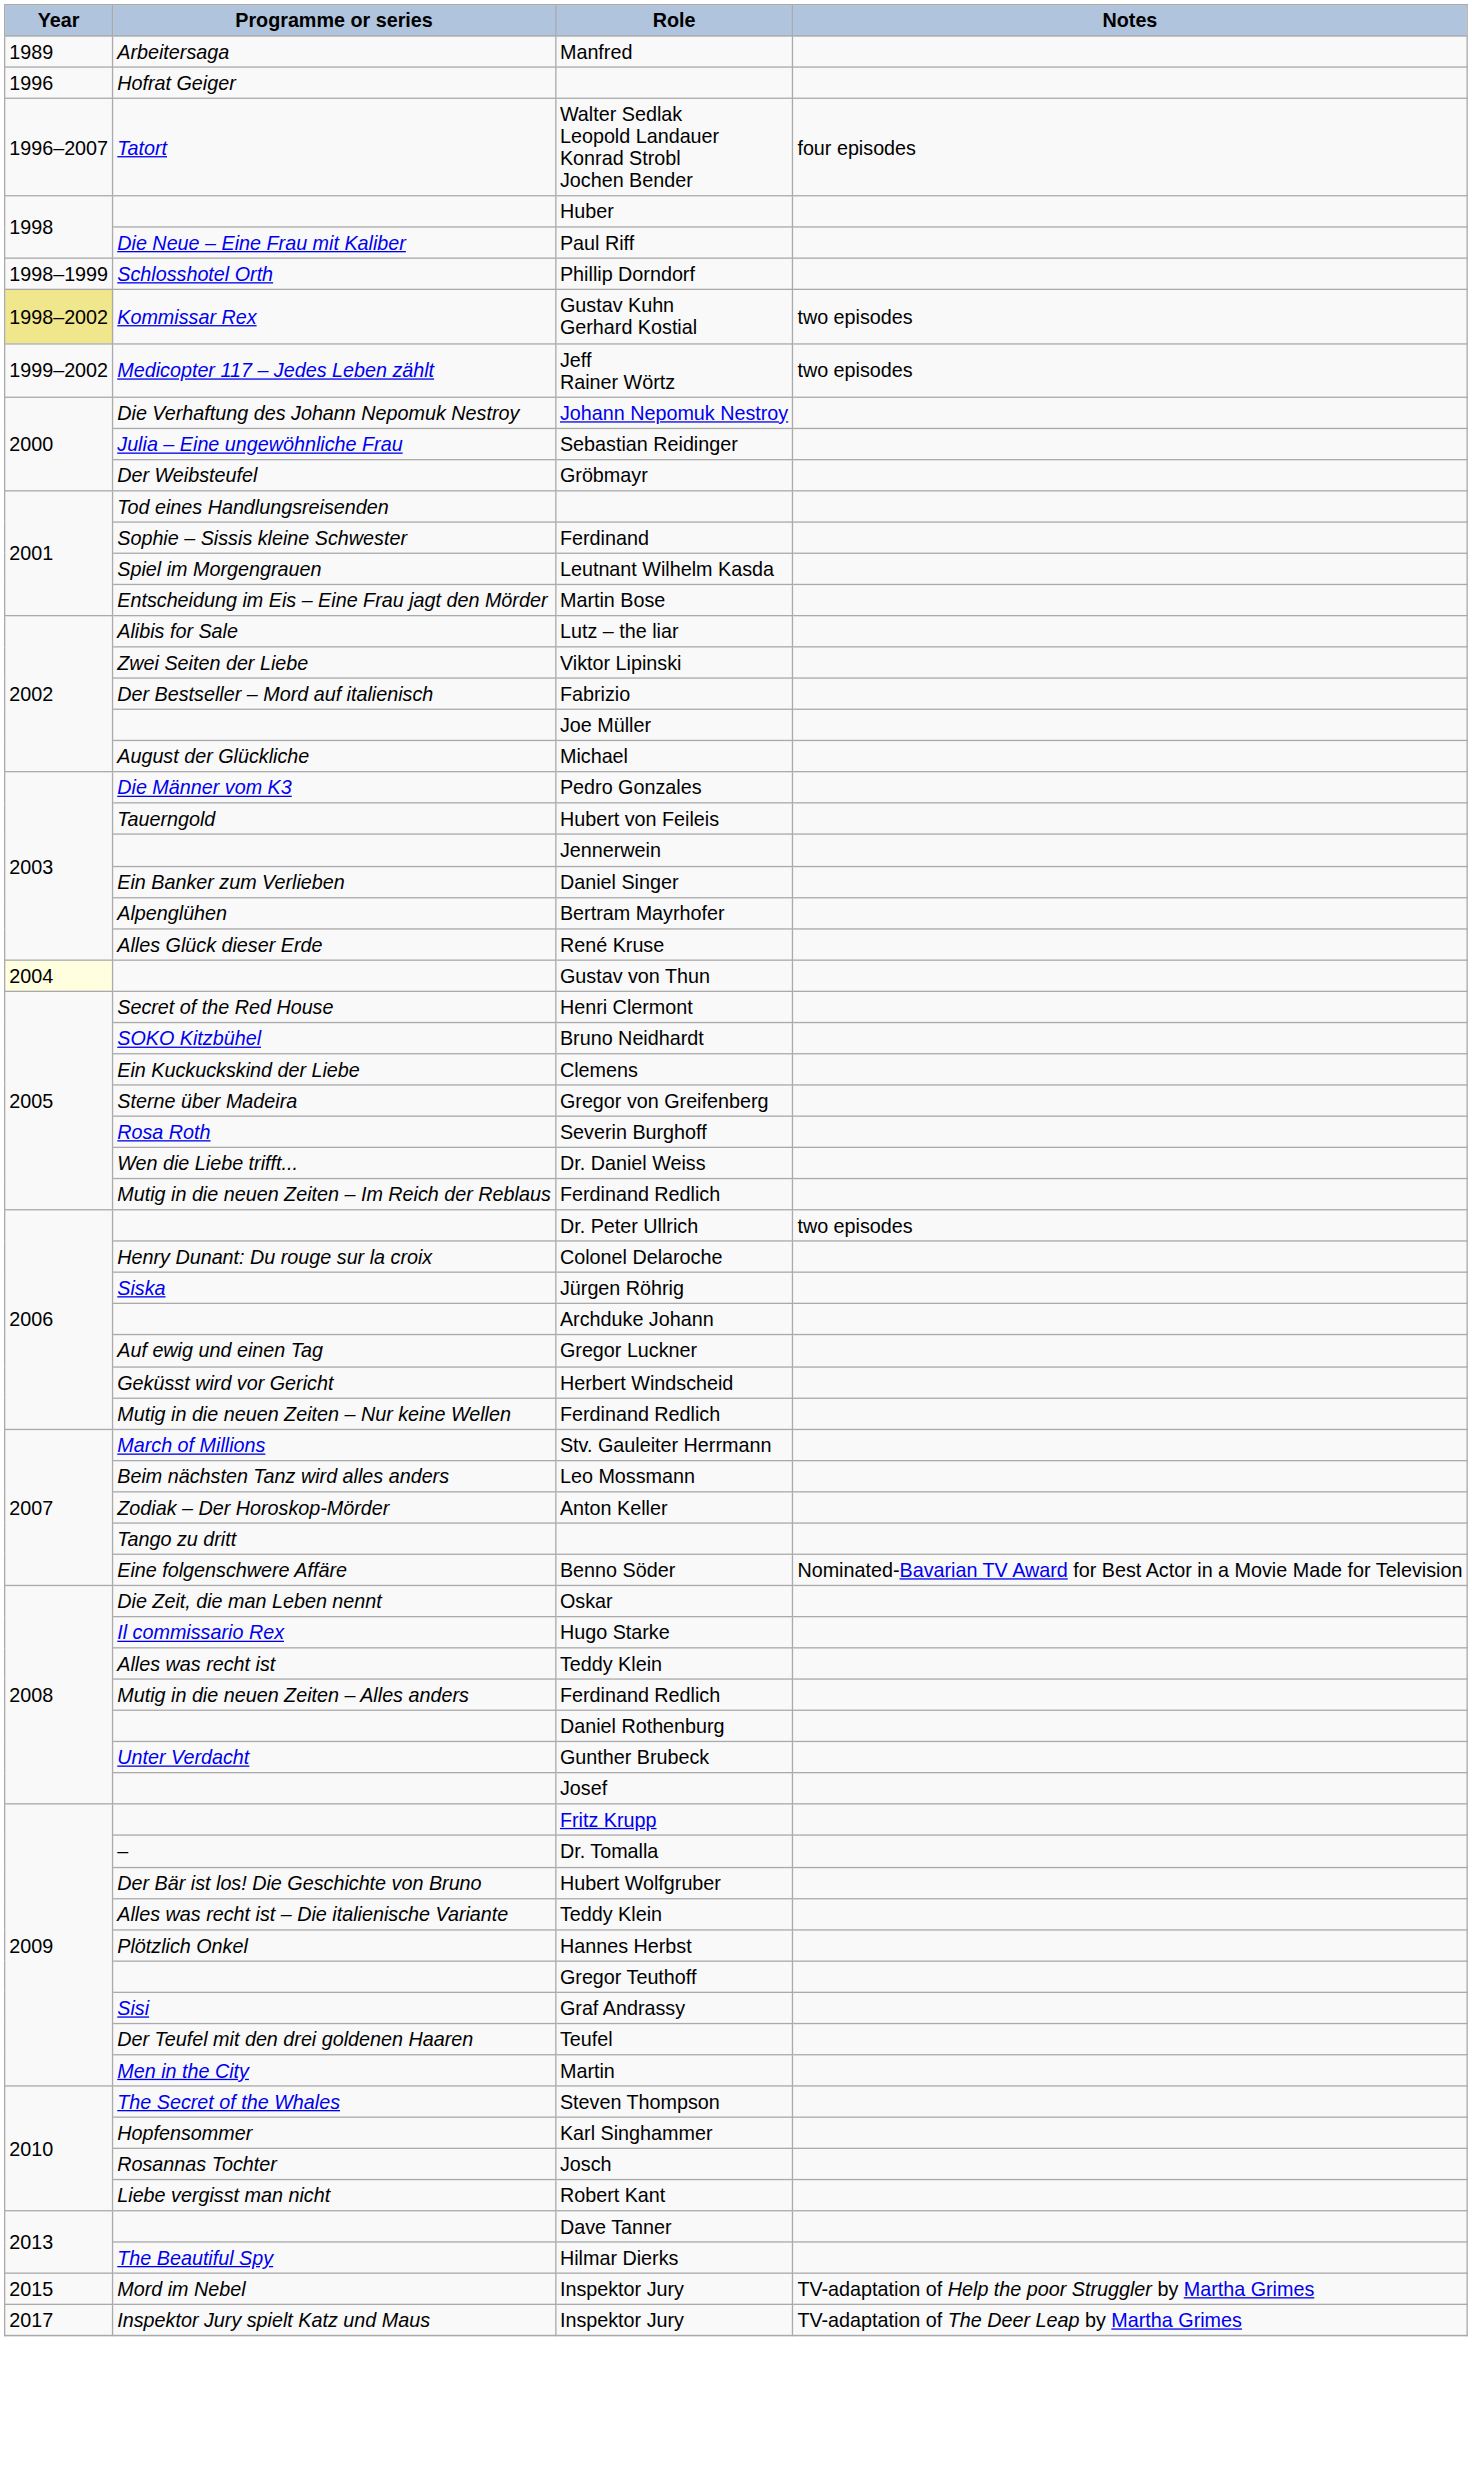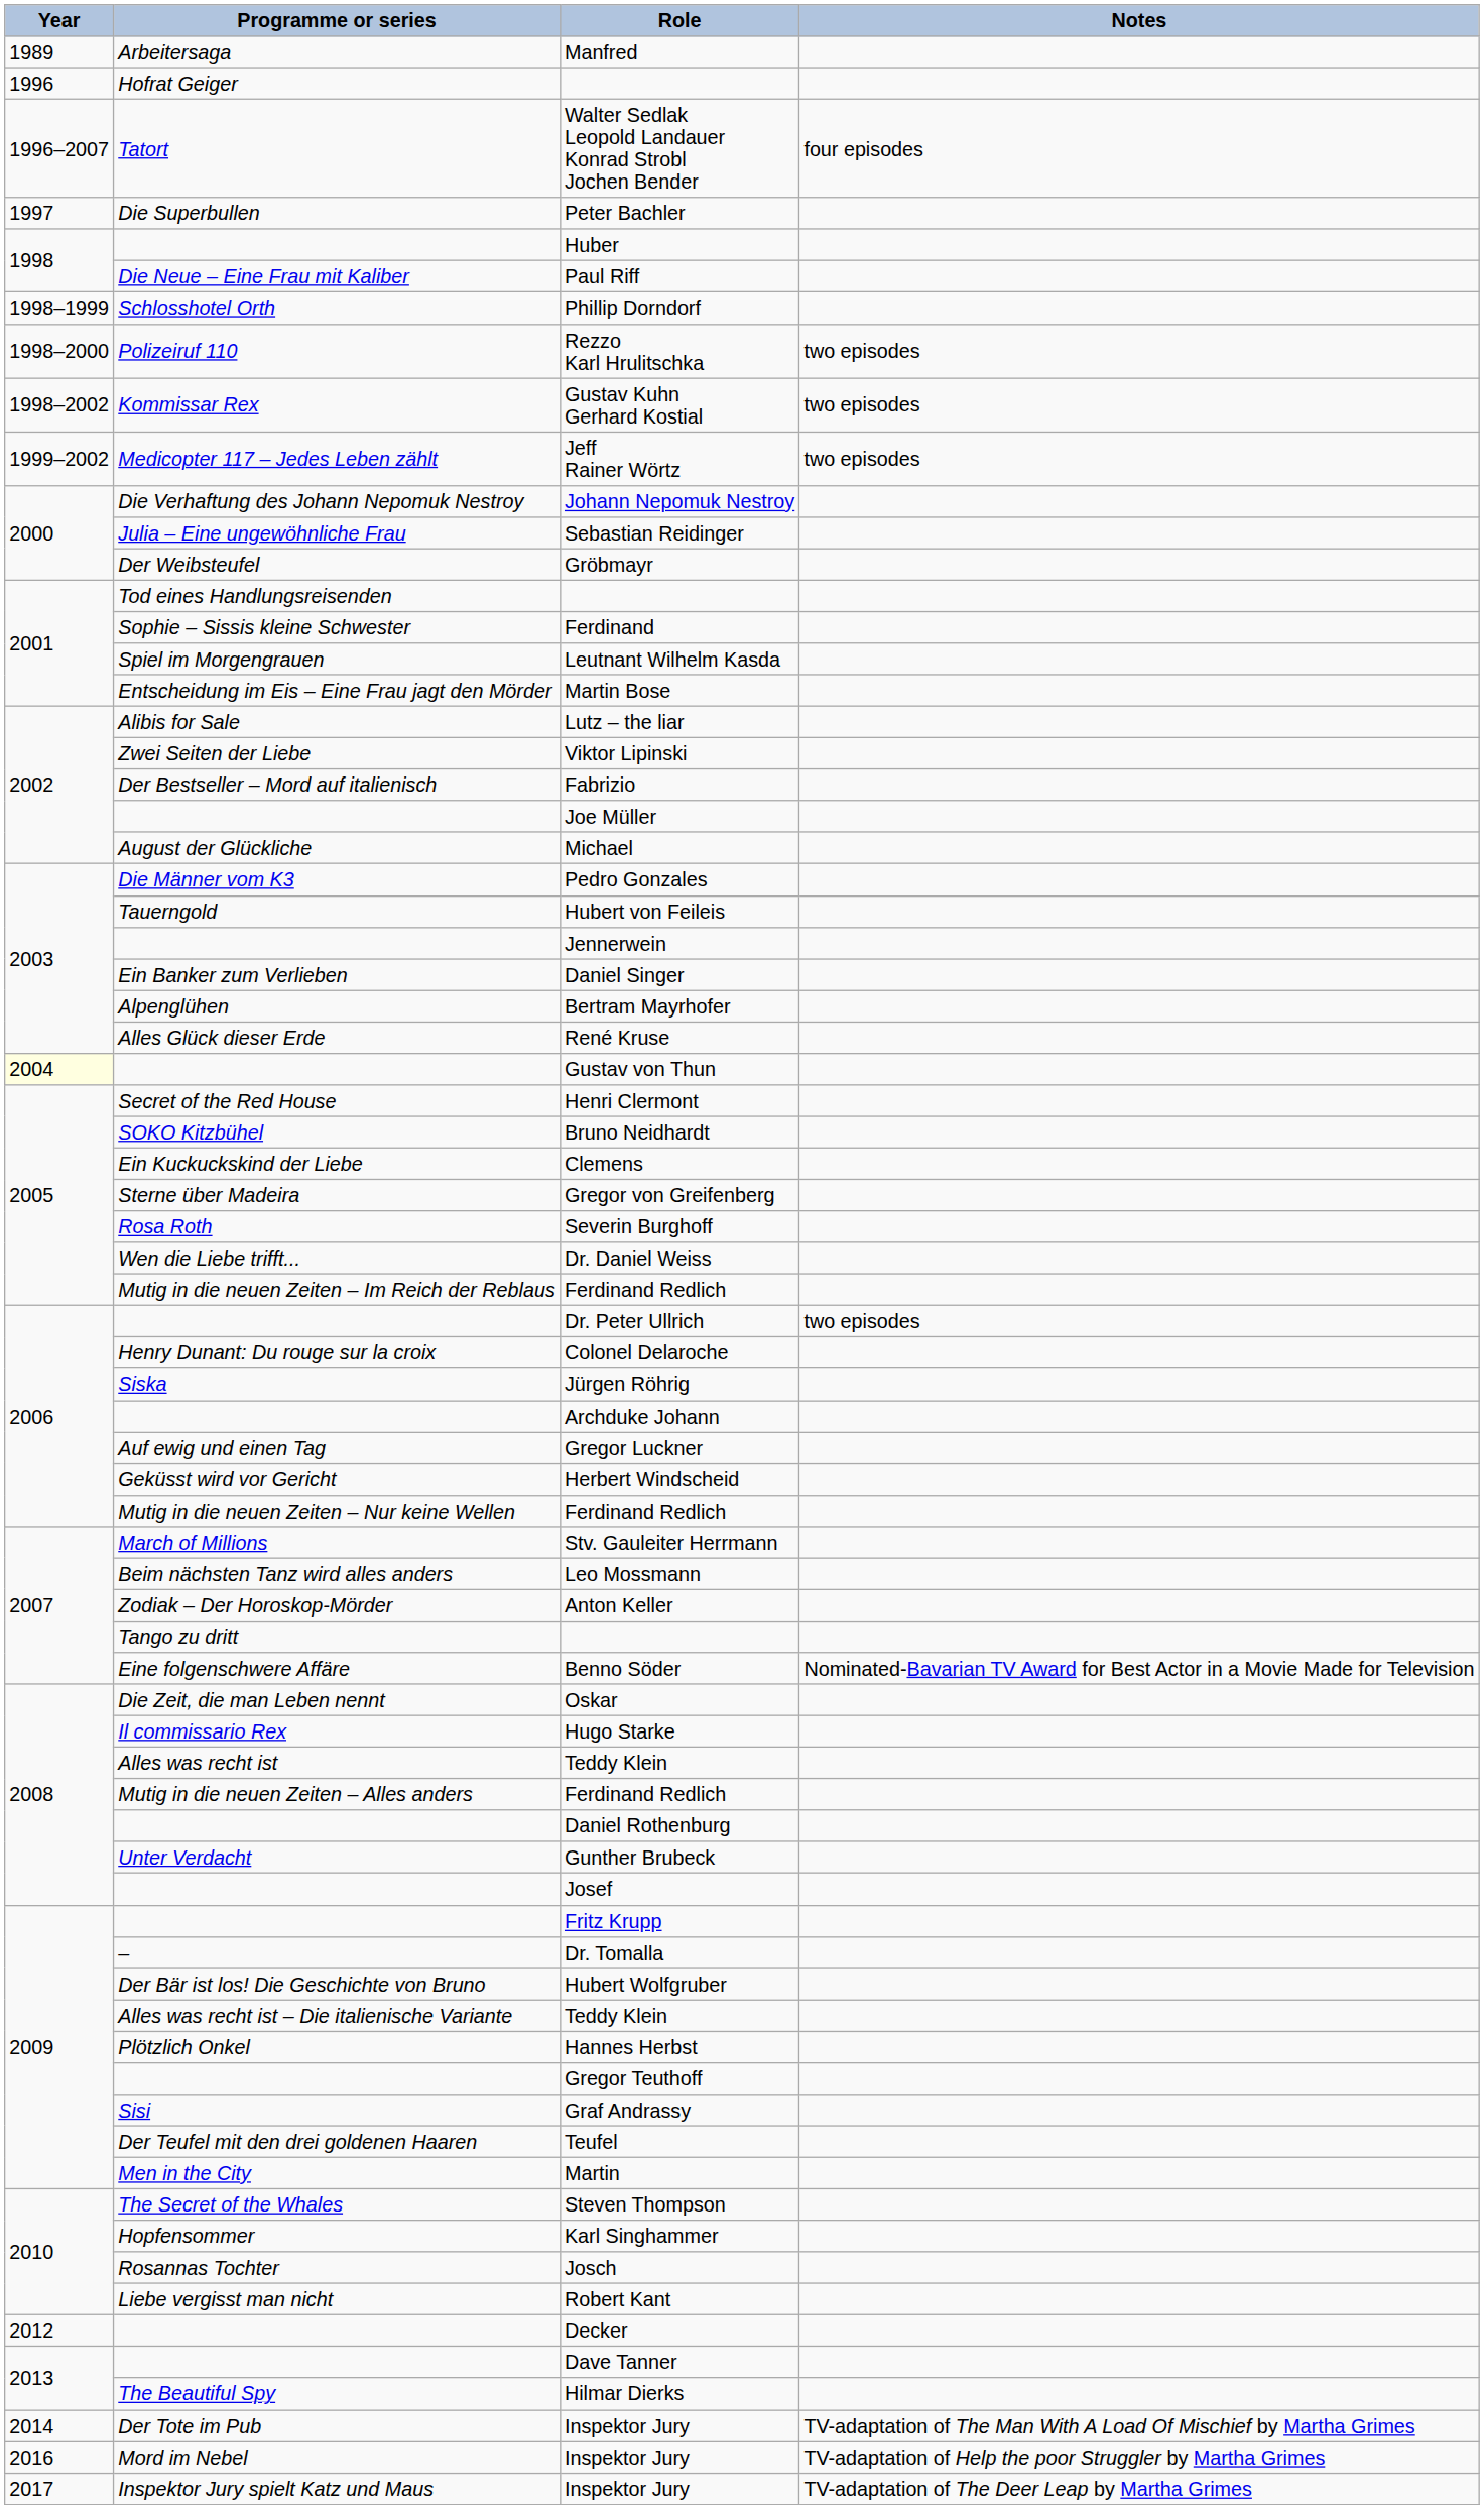 <table class="wikitable" style="font-size: 95%;">
 <tr align="center">
 <th style="background: #B0C4DE;">Year</th>
 <th style="background: #B0C4DE;">Programme or series</th>
 <th style="background: #B0C4DE;">Role</th>
 <th style="background: #B0C4DE;">Notes</th>
 </tr>
 <tr>
 <td>1989</td>
 <td><em>Arbeitersaga</em></td>
 <td>Manfred</td>
 <td></td>
 </tr>
 <tr>
 <td>1996</td>
 <td><em>Hofrat Geiger</em></td>
 <td></td>
 <td></td>
 </tr>
 <tr>
 <td>1996–2007</td>
 <td><em><a href='#'>Tatort</a></em></td>
 <td>Walter Sedlak<br>Leopold Landauer<br>Konrad Strobl<br>Jochen Bender</td>
 <td>four episodes</td>
 </tr>
 <tr>
+<td>1997</td>
+<td><em>Die Superbullen</em></td>
+<td>Peter Bachler</td>
+<td></td>
+</tr>
+<tr>
 <td rowspan="2">1998</td>
 <td><em></em></td>
 <td>Huber</td>
 <td></td>
 </tr>
 <tr>
 <td><em><a href='#'>Die Neue – Eine Frau mit Kaliber</a></em></td>
 <td>Paul Riff</td>
 <td></td>
 </tr>
 <tr>
 <td>1998–1999</td>
 <td><em><a href='#'>Schlosshotel Orth</a></em></td>
 <td>Phillip Dorndorf</td>
 <td></td>
 </tr>
 <tr>
-<td style="background: khaki;">1998–2002</td>
+<td>1998–2000</td>
+<td><em><a href='#'>Polizeiruf 110</a></em></td>
+<td>Rezzo<br>Karl Hrulitschka</td>
+<td>two episodes</td>
+</tr>
+<tr>
+<td>1998–2002</td>
 <td><em><a href='#'>Kommissar Rex</a></em></td>
 <td>Gustav Kuhn<br>Gerhard Kostial</td>
 <td>two episodes</td>
 </tr>
 <tr>
 <td>1999–2002</td>
 <td><em><a href='#'>Medicopter 117 – Jedes Leben zählt</a></em></td>
 <td>Jeff<br>Rainer Wörtz</td>
 <td>two episodes</td>
 </tr>
 <tr>
 <td rowspan="3">2000</td>
 <td><em>Die Verhaftung des Johann Nepomuk Nestroy</em></td>
 <td><a href='#'>Johann Nepomuk Nestroy</a></td>
 <td></td>
 </tr>
 <tr>
 <td><em><a href='#'>Julia – Eine ungewöhnliche Frau</a></em></td>
 <td>Sebastian Reidinger</td>
 <td></td>
 </tr>
 <tr>
 <td><em>Der Weibsteufel</em></td>
 <td>Gröbmayr</td>
 <td></td>
 </tr>
 <tr>
 <td rowspan="4">2001</td>
 <td><em>Tod eines Handlungsreisenden</em></td>
 <td></td>
 <td></td>
 </tr>
 <tr>
 <td><em>Sophie – Sissis kleine Schwester</em></td>
 <td>Ferdinand</td>
 <td></td>
 </tr>
 <tr>
 <td><em>Spiel im Morgengrauen</em></td>
 <td>Leutnant Wilhelm Kasda</td>
 <td></td>
 </tr>
 <tr>
 <td><em>Entscheidung im Eis – Eine Frau jagt den Mörder</em></td>
 <td>Martin Bose</td>
 <td></td>
 </tr>
 <tr>
 <td rowspan="5">2002</td>
 <td><em>Alibis for Sale</em></td>
 <td>Lutz – the liar</td>
 <td></td>
 </tr>
 <tr>
 <td><em>Zwei Seiten der Liebe</em></td>
 <td>Viktor Lipinski</td>
 <td></td>
 </tr>
 <tr>
 <td><em>Der Bestseller – Mord auf italienisch</em></td>
 <td>Fabrizio</td>
 <td></td>
 </tr>
 <tr>
 <td><em></em></td>
 <td>Joe Müller</td>
 <td></td>
 </tr>
 <tr>
 <td><em>August der Glückliche</em></td>
 <td>Michael</td>
 <td></td>
 </tr>
 <tr>
 <td rowspan="6">2003</td>
 <td><em><a href='#'>Die Männer vom K3</a></em></td>
 <td>Pedro Gonzales</td>
 <td></td>
 </tr>
 <tr>
 <td><em>Tauerngold</em></td>
 <td>Hubert von Feileis</td>
 <td></td>
 </tr>
 <tr>
 <td><em></em></td>
 <td>Jennerwein</td>
 <td></td>
 </tr>
 <tr>
 <td><em>Ein Banker zum Verlieben</em></td>
 <td>Daniel Singer</td>
 <td></td>
 </tr>
 <tr>
 <td><em>Alpenglühen</em></td>
 <td>Bertram Mayrhofer</td>
 <td></td>
 </tr>
 <tr>
 <td><em>Alles Glück dieser Erde</em></td>
 <td>René Kruse</td>
 <td></td>
 </tr>
 <tr>
 <td style="background: lightyellow;">2004</td>
 <td><em></em></td>
 <td>Gustav von Thun</td>
 <td></td>
 </tr>
 <tr>
 <td rowspan="7">2005</td>
 <td><em>Secret of the Red House</em></td>
 <td>Henri Clermont</td>
 <td></td>
 </tr>
 <tr>
 <td><em><a href='#'>SOKO Kitzbühel</a></em></td>
 <td>Bruno Neidhardt</td>
 <td></td>
 </tr>
 <tr>
 <td><em>Ein Kuckuckskind der Liebe</em></td>
 <td>Clemens</td>
 <td></td>
 </tr>
 <tr>
 <td><em>Sterne über Madeira</em></td>
 <td>Gregor von Greifenberg</td>
 <td></td>
 </tr>
 <tr>
 <td><em><a href='#'>Rosa Roth</a></em></td>
 <td>Severin Burghoff</td>
 <td></td>
 </tr>
 <tr>
 <td><em>Wen die Liebe trifft...</em></td>
 <td>Dr. Daniel Weiss</td>
 <td></td>
 </tr>
 <tr>
 <td><em>Mutig in die neuen Zeiten – Im Reich der Reblaus</em></td>
 <td>Ferdinand Redlich</td>
 <td></td>
 </tr>
 <tr>
 <td rowspan="7">2006</td>
 <td><em></em></td>
 <td>Dr. Peter Ullrich</td>
 <td>two episodes</td>
 </tr>
 <tr>
 <td><em>Henry Dunant: Du rouge sur la croix</em></td>
 <td>Colonel Delaroche</td>
 <td></td>
 </tr>
 <tr>
 <td><em><a href='#'>Siska</a></em></td>
 <td>Jürgen Röhrig</td>
 <td></td>
 </tr>
 <tr>
 <td><em></em></td>
 <td>Archduke Johann</td>
 <td></td>
 </tr>
 <tr>
 <td><em>Auf ewig und einen Tag</em></td>
 <td>Gregor Luckner</td>
 <td></td>
 </tr>
 <tr>
 <td><em>Geküsst wird vor Gericht</em></td>
 <td>Herbert Windscheid</td>
 <td></td>
 </tr>
 <tr>
 <td><em>Mutig in die neuen Zeiten – Nur keine Wellen</em></td>
 <td>Ferdinand Redlich</td>
 <td></td>
 </tr>
 <tr>
 <td rowspan="5">2007</td>
 <td><em><a href='#'>March of Millions</a></em></td>
 <td>Stv. Gauleiter Herrmann</td>
 <td></td>
 </tr>
 <tr>
 <td><em>Beim nächsten Tanz wird alles anders</em></td>
 <td>Leo Mossmann</td>
 <td></td>
 </tr>
 <tr>
 <td><em>Zodiak – Der Horoskop-Mörder</em></td>
 <td>Anton Keller</td>
 <td></td>
 </tr>
 <tr>
 <td><em>Tango zu dritt</em></td>
 <td></td>
 <td></td>
 </tr>
 <tr>
 <td><em>Eine folgenschwere Affäre</em></td>
 <td>Benno Söder</td>
 <td>Nominated-<a href='#'>Bavarian TV Award</a> for Best Actor in a Movie Made for Television</td>
 </tr>
 <tr>
 <td rowspan="7">2008</td>
 <td><em>Die Zeit, die man Leben nennt</em></td>
 <td>Oskar</td>
 <td></td>
 </tr>
 <tr>
 <td><em><a href='#'>Il commissario Rex</a></em></td>
 <td>Hugo Starke</td>
 <td></td>
 </tr>
 <tr>
 <td><em>Alles was recht ist</em></td>
 <td>Teddy Klein</td>
 <td></td>
 </tr>
 <tr>
 <td><em>Mutig in die neuen Zeiten – Alles anders</em></td>
 <td>Ferdinand Redlich</td>
 <td></td>
 </tr>
 <tr>
 <td><em></em></td>
 <td>Daniel Rothenburg</td>
 <td></td>
 </tr>
 <tr>
 <td><em><a href='#'>Unter Verdacht</a></em></td>
 <td>Gunther Brubeck</td>
 <td></td>
 </tr>
 <tr>
 <td><em></em></td>
 <td>Josef</td>
 <td></td>
 </tr>
 <tr>
 <td rowspan="9">2009</td>
 <td><em></em></td>
 <td><a href='#'>Fritz Krupp</a></td>
 <td></td>
 </tr>
 <tr>
 <td><em> – </em></td>
 <td>Dr. Tomalla</td>
 <td></td>
 </tr>
 <tr>
 <td><em>Der Bär ist los! Die Geschichte von Bruno</em></td>
 <td>Hubert Wolfgruber</td>
 <td></td>
 </tr>
 <tr>
 <td><em>Alles was recht ist – Die italienische Variante</em></td>
 <td>Teddy Klein</td>
 <td></td>
 </tr>
 <tr>
 <td><em>Plötzlich Onkel</em></td>
 <td>Hannes Herbst</td>
 <td></td>
 </tr>
 <tr>
 <td><em></em></td>
 <td>Gregor Teuthoff</td>
 <td></td>
 </tr>
 <tr>
 <td><em><a href='#'>Sisi</a></em></td>
 <td>Graf Andrassy</td>
 <td></td>
 </tr>
 <tr>
 <td><em>Der Teufel mit den drei goldenen Haaren</em></td>
 <td>Teufel</td>
 <td></td>
 </tr>
 <tr>
 <td><em><a href='#'>Men in the City</a></em></td>
 <td>Martin</td>
 <td></td>
 </tr>
 <tr>
 <td rowspan="4">2010</td>
 <td><em><a href='#'>The Secret of the Whales</a></em></td>
 <td>Steven Thompson</td>
 <td></td>
 </tr>
 <tr>
 <td><em>Hopfensommer</em></td>
 <td>Karl Singhammer</td>
 <td></td>
 </tr>
 <tr>
 <td><em>Rosannas Tochter</em></td>
 <td>Josch</td>
 <td></td>
 </tr>
 <tr>
 <td><em>Liebe vergisst man nicht</em></td>
 <td>Robert Kant</td>
 <td></td>
 </tr>
 <tr>
+<td>2012</td>
+<td><em></em></td>
+<td>Decker</td>
+<td></td>
+</tr>
+<tr>
 <td rowspan="2">2013</td>
 <td><em></em></td>
 <td>Dave Tanner</td>
 <td></td>
 </tr>
 <tr>
 <td><em><a href='#'>The Beautiful Spy</a></em></td>
 <td>Hilmar Dierks</td>
 <td></td>
 </tr>
 <tr>
-<td>2015</td>
+<td>2014</td>
+<td><em>Der Tote im Pub</em></td>
+<td>Inspektor Jury</td>
+<td>TV-adaptation of <em>The Man With A Load Of Mischief</em> by <a href='#'>Martha Grimes</a></td>
+</tr>
+<tr>
+<td>2016</td>
 <td><em>Mord im Nebel</em></td>
 <td>Inspektor Jury</td>
 <td>TV-adaptation of <em>Help the poor Struggler</em> by <a href='#'>Martha Grimes</a></td>
 </tr>
 <tr>
 <td>2017</td>
 <td><em>Inspektor Jury spielt Katz und Maus</em></td>
 <td>Inspektor Jury</td>
 <td>TV-adaptation of <em>The Deer Leap</em> by <a href='#'>Martha Grimes</a></td>
 </tr>
 <tr>
 </tr>
 </table>
